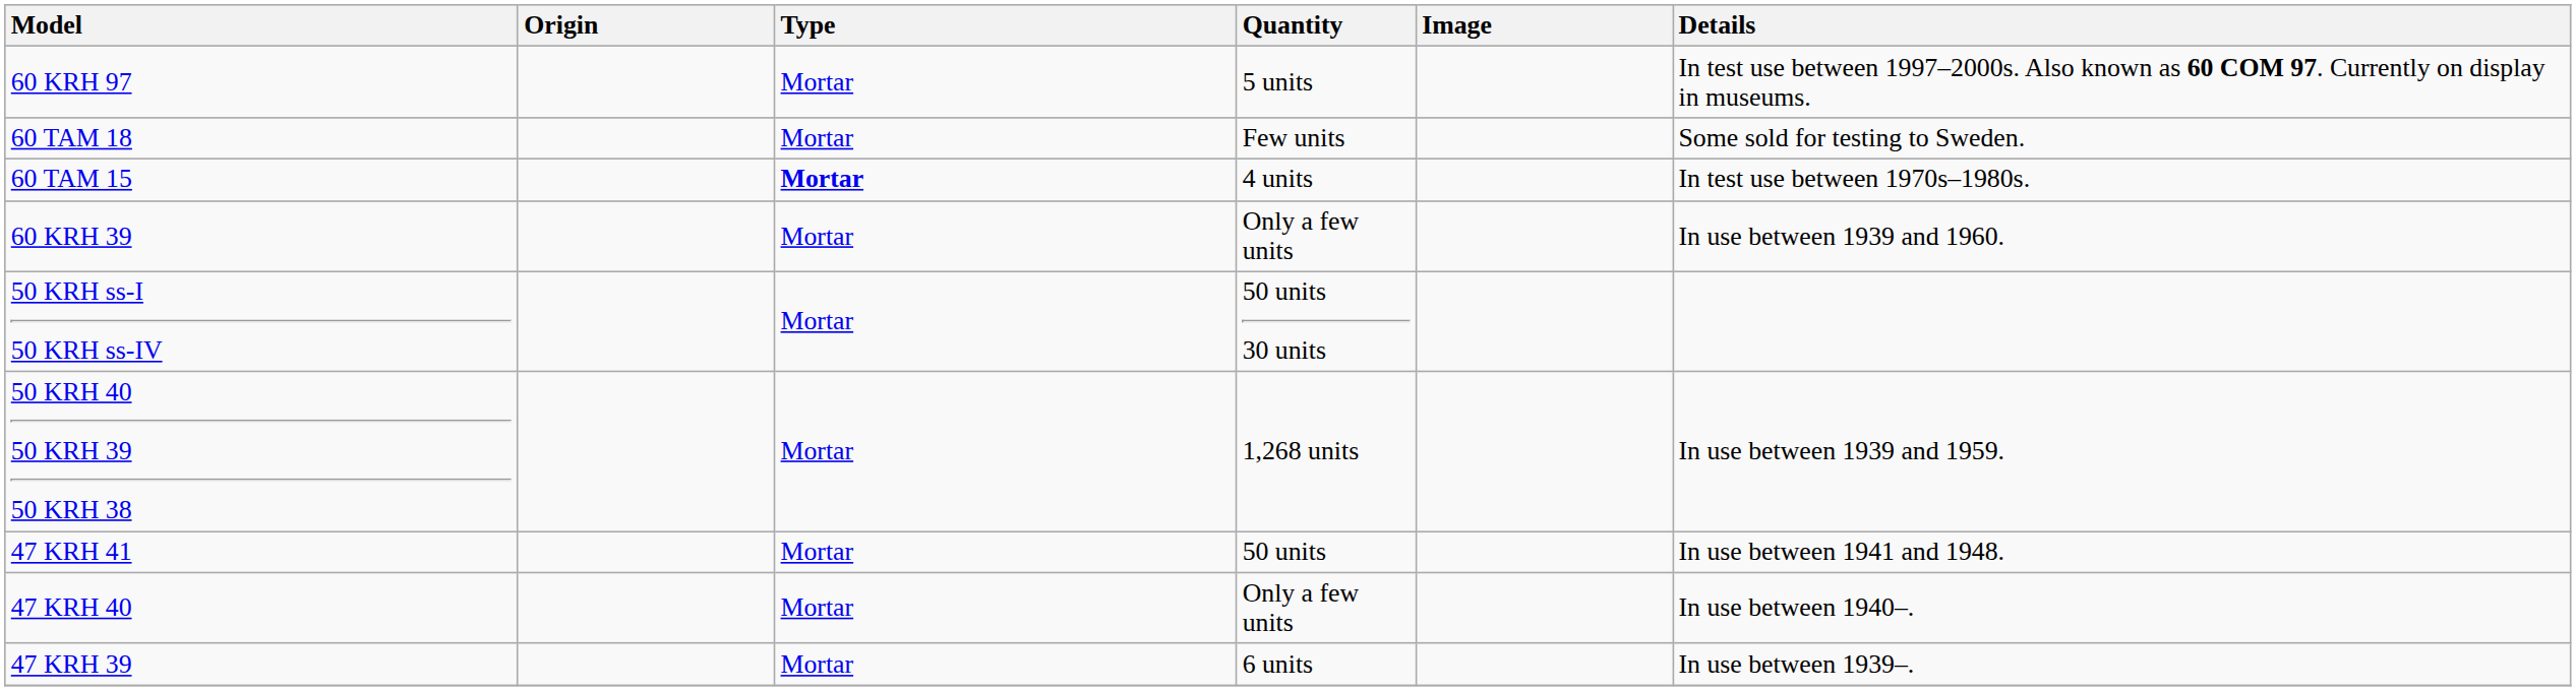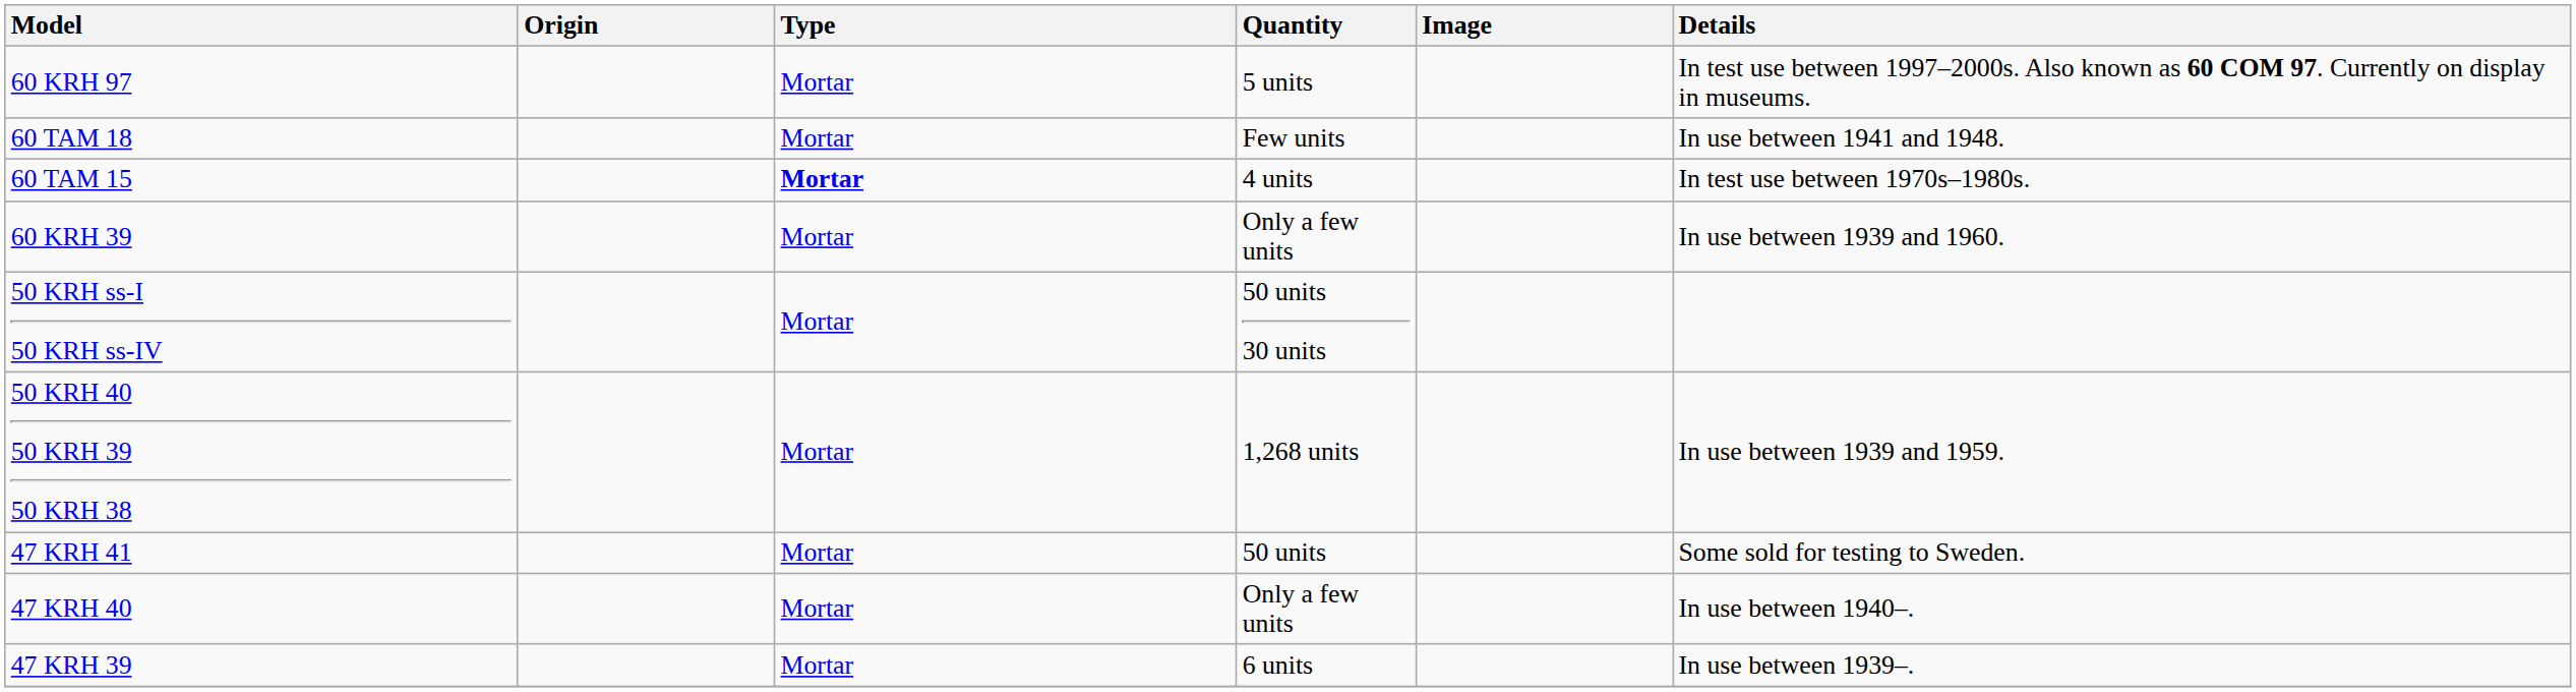 <table class="wikitable sortable">
 <tr>
 <th style="text-align: left; width:20%;">Model</th>
 <th style="text-align: left; width:10%;">Origin</th>
 <th style="text-align: left; width:18%;">Type</th>
 <th style="text-align: left; width:7%;">Quantity</th>
 <th style="text-align: left; width:10%;">Image</th>
 <th style="text-align: left; width:35%;">Details</th>
 </tr>
 <tr>
 <td><a href='#'>60 KRH 97</a></td>
 <td></td>
 <td><a href='#'>Mortar</a></td>
 <td>5 units</td>
 <td></td>
 <td>In test use between 1997–2000s. Also known as <strong>60 COM 97</strong>. Currently on display in museums.</td>
 </tr>
 <tr>
 <td><a href='#'>60 TAM 18</a></td>
 <td></td>
 <td><a href='#'>Mortar</a></td>
 <td>Few units</td>
 <td></td>
-<td>Some sold for testing to Sweden.</td>
+<td>In use between 1941 and 1948.</td>
 </tr>
 <tr>
 <td><a href='#'>60 TAM 15</a></td>
 <td></td>
 <td><strong><a href='#'>Mortar</a></strong></td>
 <td>4 units</td>
 <td></td>
 <td>In test use between 1970s–1980s.</td>
 </tr>
 <tr>
 <td><a href='#'>60 KRH 39</a></td>
 <td></td>
 <td><a href='#'>Mortar</a></td>
 <td>Only a few units</td>
 <td></td>
 <td>In use between 1939 and 1960.</td>
 </tr>
 <tr>
 <td><a href='#'>50 KRH ss-I</a><hr><a href='#'>50 KRH ss-IV</a></td>
 <td></td>
 <td><a href='#'>Mortar</a></td>
 <td>50 units<hr>30 units</td>
 <td></td>
 <td></td>
 </tr>
 <tr>
 <td><a href='#'>50 KRH 40</a><hr><a href='#'>50 KRH 39</a><hr><a href='#'>50 KRH 38</a></td>
 <td></td>
 <td><a href='#'>Mortar</a></td>
 <td>1,268 units</td>
 <td></td>
 <td>In use between 1939 and 1959.</td>
 </tr>
 <tr>
 <td><a href='#'>47 KRH 41</a></td>
 <td></td>
 <td><a href='#'>Mortar</a></td>
 <td>50 units</td>
 <td></td>
-<td>In use between 1941 and 1948.</td>
+<td>Some sold for testing to Sweden.</td>
 </tr>
 <tr>
 <td><a href='#'>47 KRH 40</a></td>
 <td></td>
 <td><a href='#'>Mortar</a></td>
 <td>Only a few units</td>
 <td></td>
 <td>In use between 1940–.</td>
 </tr>
 <tr>
 <td><a href='#'>47 KRH 39</a></td>
 <td></td>
 <td><a href='#'>Mortar</a></td>
 <td>6 units</td>
 <td></td>
 <td>In use between 1939–.</td>
 </tr>
 <tr>
 </tr>
 </table>
